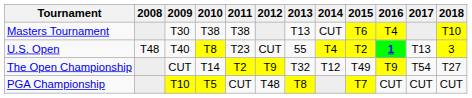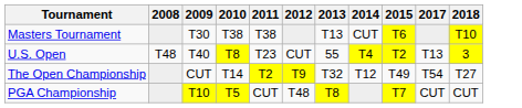 <table class="wikitable" style="font-size:95%;text-align:center;">
 <tr>
 <th>Tournament</th>
 <th>2008</th>
 <th>2009</th>
 <th>2010</th>
 <th>2011</th>
 <th>2012</th>
 <th>2013</th>
 <th>2014</th>
 <th>2015</th>
-<th>2016</th>
 <th>2017</th>
 <th>2018</th>
 </tr>
 <tr>
 <td align=left><a href='#'>Masters Tournament</a></td>
 <td style="background:#eeeeee;"></td>
 <td>T30</td>
 <td>T38</td>
 <td>T38</td>
 <td style="background:#eeeeee;"></td>
 <td>T13</td>
 <td>CUT</td>
 <td style="background:yellow;">T6</td>
-<td style="background:yellow;">T4</td>
 <td style="background:#eeeeee;"></td>
 <td style="background:yellow;">T10</td>
 </tr>
 <tr>
 <td align=left><a href='#'>U.S. Open</a></td>
 <td>T48</td>
 <td>T40</td>
 <td style="background:yellow;">T8</td>
 <td>T23</td>
 <td>CUT</td>
 <td>55</td>
 <td style="background:yellow;">T4</td>
 <td style="background:yellow;">T2</td>
-<td style="background:lime;"><a href='#'><strong>1</strong></a></td>
 <td>T13</td>
 <td style="background:yellow;">3</td>
 </tr>
 <tr>
 <td align=left><a href='#'>The Open Championship</a></td>
 <td style="background:#eeeeee;"></td>
 <td>CUT</td>
 <td>T14</td>
 <td style="background:yellow;">T2</td>
 <td style="background:yellow;">T9</td>
 <td>T32</td>
 <td>T12</td>
 <td>T49</td>
-<td style="background:yellow;">T9</td>
 <td>T54</td>
 <td>T27</td>
 </tr>
 <tr>
 <td align=left><a href='#'>PGA Championship</a></td>
 <td style="background:#eeeeee;"></td>
 <td style="background:yellow;">T10</td>
 <td style="background:yellow;">T5</td>
 <td>CUT</td>
 <td>T48</td>
 <td style="background:yellow;">T8</td>
 <td style="background:#eeeeee;"></td>
 <td style="background:yellow;">T7</td>
 <td>CUT</td>
 <td>CUT</td>
-<td>CUT</td>
 </tr>
 </table>
